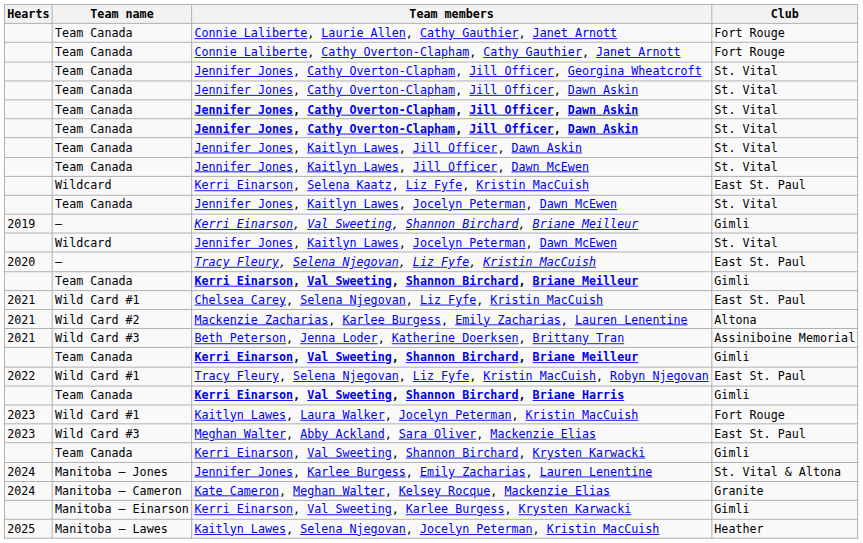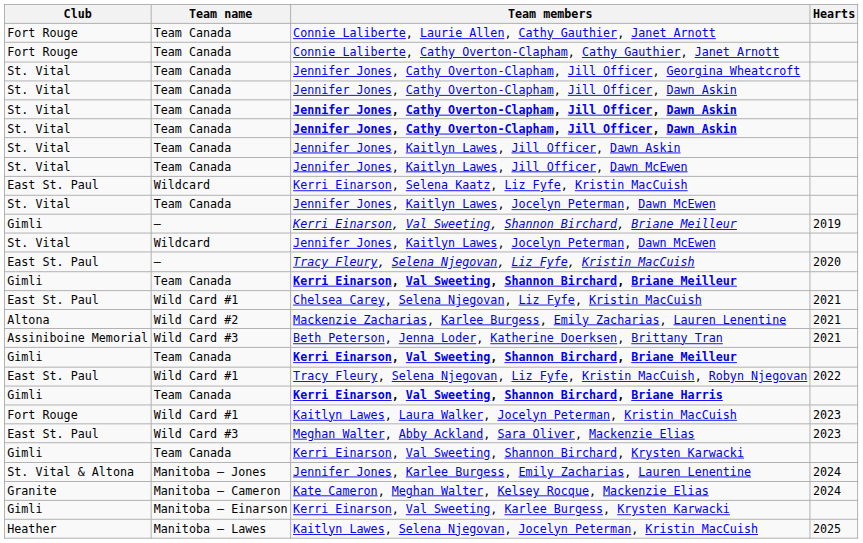 <table class="wikitable">
 <tr>
-<th scope="col">Hearts</th>
+<th scope="col">Club</th>
 <th scope="col">Team name</th>
 <th scope="col">Team members</th>
-<th scope="col">Club</th>
+<th scope="col">Hearts</th>
 </tr>
 <tr>
-<td></td>
+<td>Fort Rouge</td>
 <td>Team Canada</td>
 <td><a href='#'>Connie Laliberte</a>, <a href='#'>Laurie Allen</a>, <a href='#'>Cathy Gauthier</a>, <a href='#'>Janet Arnott</a></td>
-<td>Fort Rouge</td>
+<td></td>
 </tr>
 <tr>
-<td></td>
+<td>Fort Rouge</td>
 <td>Team Canada</td>
 <td><a href='#'>Connie Laliberte</a>, <a href='#'>Cathy Overton-Clapham</a>, <a href='#'>Cathy Gauthier</a>, <a href='#'>Janet Arnott</a></td>
-<td>Fort Rouge</td>
+<td></td>
 </tr>
 <tr>
-<td></td>
+<td>St. Vital</td>
 <td>Team Canada</td>
 <td><a href='#'>Jennifer Jones</a>, <a href='#'>Cathy Overton-Clapham</a>, <a href='#'>Jill Officer</a>, <a href='#'>Georgina Wheatcroft</a></td>
-<td>St. Vital</td>
+<td></td>
 </tr>
 <tr>
-<td></td>
+<td>St. Vital</td>
 <td>Team Canada</td>
 <td><a href='#'>Jennifer Jones</a>, <a href='#'>Cathy Overton-Clapham</a>, <a href='#'>Jill Officer</a>, <a href='#'>Dawn Askin</a></td>
-<td>St. Vital</td>
+<td></td>
 </tr>
 <tr>
-<td></td>
+<td>St. Vital</td>
 <td>Team Canada</td>
 <td><strong><a href='#'>Jennifer Jones</a>, <a href='#'>Cathy Overton-Clapham</a>, <a href='#'>Jill Officer</a>, <a href='#'>Dawn Askin</a></strong></td>
-<td>St. Vital</td>
+<td></td>
 </tr>
 <tr>
-<td></td>
+<td>St. Vital</td>
 <td>Team Canada</td>
 <td><strong><a href='#'>Jennifer Jones</a>, <a href='#'>Cathy Overton-Clapham</a>, <a href='#'>Jill Officer</a>, <a href='#'>Dawn Askin</a></strong></td>
-<td>St. Vital</td>
+<td></td>
 </tr>
 <tr>
-<td></td>
+<td>St. Vital</td>
 <td>Team Canada</td>
 <td><a href='#'>Jennifer Jones</a>, <a href='#'>Kaitlyn Lawes</a>, <a href='#'>Jill Officer</a>, <a href='#'>Dawn Askin</a></td>
-<td>St. Vital</td>
+<td></td>
 </tr>
 <tr>
-<td></td>
+<td>St. Vital</td>
 <td>Team Canada</td>
 <td><a href='#'>Jennifer Jones</a>, <a href='#'>Kaitlyn Lawes</a>, <a href='#'>Jill Officer</a>, <a href='#'>Dawn McEwen</a></td>
-<td>St. Vital</td>
+<td></td>
 </tr>
 <tr>
-<td></td>
+<td>East St. Paul</td>
 <td>Wildcard</td>
 <td><a href='#'>Kerri Einarson</a>, <a href='#'>Selena Kaatz</a>, <a href='#'>Liz Fyfe</a>, <a href='#'>Kristin MacCuish</a></td>
-<td>East St. Paul</td>
+<td></td>
 </tr>
 <tr>
-<td></td>
+<td>St. Vital</td>
 <td>Team Canada</td>
 <td><a href='#'>Jennifer Jones</a>, <a href='#'>Kaitlyn Lawes</a>, <a href='#'>Jocelyn Peterman</a>, <a href='#'>Dawn McEwen</a></td>
-<td>St. Vital</td>
+<td></td>
 </tr>
 <tr>
-<td>2019</td>
+<td>Gimli</td>
 <td>—</td>
 <td><em><a href='#'>Kerri Einarson</a>, <a href='#'>Val Sweeting</a>, <a href='#'>Shannon Birchard</a>, <a href='#'>Briane Meilleur</a></em></td>
-<td>Gimli</td>
+<td>2019</td>
 </tr>
 <tr>
-<td></td>
+<td>St. Vital</td>
 <td>Wildcard</td>
 <td><a href='#'>Jennifer Jones</a>, <a href='#'>Kaitlyn Lawes</a>, <a href='#'>Jocelyn Peterman</a>, <a href='#'>Dawn McEwen</a></td>
-<td>St. Vital</td>
+<td></td>
 </tr>
 <tr>
-<td>2020</td>
+<td>East St. Paul</td>
 <td>—</td>
 <td><em><a href='#'>Tracy Fleury</a>, <a href='#'>Selena Njegovan</a>, <a href='#'>Liz Fyfe</a>, <a href='#'>Kristin MacCuish</a></td>
-<td>East St. Paul</td>
+<td>2020</td>
 </tr>
 <tr>
-<td></td>
+<td>Gimli</td>
 <td>Team Canada</td>
 <td><strong><a href='#'>Kerri Einarson</a>, <a href='#'>Val Sweeting</a>, <a href='#'>Shannon Birchard</a>, <a href='#'>Briane Meilleur</a></strong></td>
-<td>Gimli</td>
+<td></td>
 </tr>
 <tr>
-<td>2021</td>
+<td>East St. Paul</td>
 <td>Wild Card #1</td>
 <td><a href='#'>Chelsea Carey</a>, <a href='#'>Selena Njegovan</a>, <a href='#'>Liz Fyfe</a>, <a href='#'>Kristin MacCuish</a></td>
-<td>East St. Paul</td>
+<td>2021</td>
 </tr>
 <tr>
-<td>2021</td>
+<td>Altona</td>
 <td>Wild Card #2</td>
 <td><a href='#'>Mackenzie Zacharias</a>, <a href='#'>Karlee Burgess</a>, <a href='#'>Emily Zacharias</a>, <a href='#'>Lauren Lenentine</a></td>
-<td>Altona</td>
+<td>2021</td>
 </tr>
 <tr>
-<td>2021</td>
+<td>Assiniboine Memorial</td>
 <td>Wild Card #3</td>
 <td><a href='#'>Beth Peterson</a>, <a href='#'>Jenna Loder</a>, <a href='#'>Katherine Doerksen</a>, <a href='#'>Brittany Tran</a></td>
-<td>Assiniboine Memorial</td>
+<td>2021</td>
 </tr>
 <tr>
-<td></td>
+<td>Gimli</td>
 <td>Team Canada</td>
 <td><strong><a href='#'>Kerri Einarson</a>, <a href='#'>Val Sweeting</a>, <a href='#'>Shannon Birchard</a>, <a href='#'>Briane Meilleur</a></strong></td>
-<td>Gimli</td>
+<td></td>
 </tr>
 <tr>
-<td>2022</td>
+<td>East St. Paul</td>
 <td>Wild Card #1</td>
 <td><a href='#'>Tracy Fleury</a>, <a href='#'>Selena Njegovan</a>, <a href='#'>Liz Fyfe</a>, <a href='#'>Kristin MacCuish</a>, <a href='#'>Robyn Njegovan</a></td>
-<td>East St. Paul</td>
+<td>2022</td>
 </tr>
 <tr>
-<td></td>
+<td>Gimli</td>
 <td>Team Canada</td>
 <td><strong><a href='#'>Kerri Einarson</a>, <a href='#'>Val Sweeting</a>, <a href='#'>Shannon Birchard</a>, <a href='#'>Briane Harris</a></strong></td>
-<td>Gimli</td>
+<td></td>
 </tr>
 <tr>
-<td>2023</td>
+<td>Fort Rouge</td>
 <td>Wild Card #1</td>
 <td><a href='#'>Kaitlyn Lawes</a>, <a href='#'>Laura Walker</a>, <a href='#'>Jocelyn Peterman</a>, <a href='#'>Kristin MacCuish</a></td>
-<td>Fort Rouge</td>
+<td>2023</td>
 </tr>
 <tr>
-<td>2023</td>
+<td>East St. Paul</td>
 <td>Wild Card #3</td>
 <td><a href='#'>Meghan Walter</a>, <a href='#'>Abby Ackland</a>, <a href='#'>Sara Oliver</a>, <a href='#'>Mackenzie Elias</a></td>
-<td>East St. Paul</td>
+<td>2023</td>
 </tr>
 <tr>
-<td></td>
+<td>Gimli</td>
 <td>Team Canada</td>
 <td><a href='#'>Kerri Einarson</a>, <a href='#'>Val Sweeting</a>, <a href='#'>Shannon Birchard</a>, <a href='#'>Krysten Karwacki</a></td>
-<td>Gimli</td>
+<td></td>
 </tr>
 <tr>
-<td>2024</td>
+<td>St. Vital & Altona</td>
 <td>Manitoba – Jones</td>
 <td><a href='#'>Jennifer Jones</a>, <a href='#'>Karlee Burgess</a>, <a href='#'>Emily Zacharias</a>, <a href='#'>Lauren Lenentine</a></td>
-<td>St. Vital & Altona</td>
+<td>2024</td>
 </tr>
 <tr>
-<td>2024</td>
+<td>Granite</td>
 <td>Manitoba – Cameron</td>
 <td><a href='#'>Kate Cameron</a>, <a href='#'>Meghan Walter</a>, <a href='#'>Kelsey Rocque</a>, <a href='#'>Mackenzie Elias</a></td>
-<td>Granite</td>
+<td>2024</td>
 </tr>
 <tr>
-<td></td>
+<td>Gimli</td>
 <td>Manitoba – Einarson</td>
 <td><a href='#'>Kerri Einarson</a>, <a href='#'>Val Sweeting</a>, <a href='#'>Karlee Burgess</a>, <a href='#'>Krysten Karwacki</a></td>
-<td>Gimli</td>
+<td></td>
 </tr>
 <tr>
-<td>2025</td>
+<td>Heather</td>
 <td>Manitoba – Lawes</td>
 <td><a href='#'>Kaitlyn Lawes</a>, <a href='#'>Selena Njegovan</a>, <a href='#'>Jocelyn Peterman</a>, <a href='#'>Kristin MacCuish</a></td>
-<td>Heather</td>
+<td>2025</td>
 </tr>
 </table>
